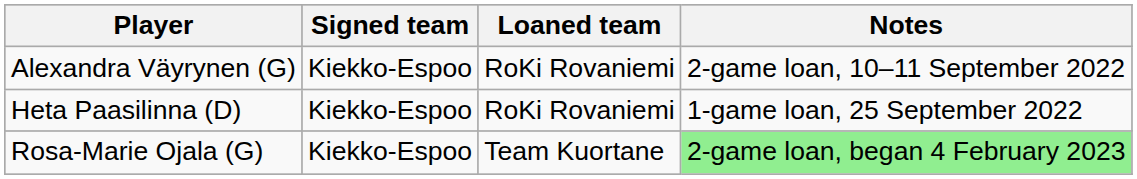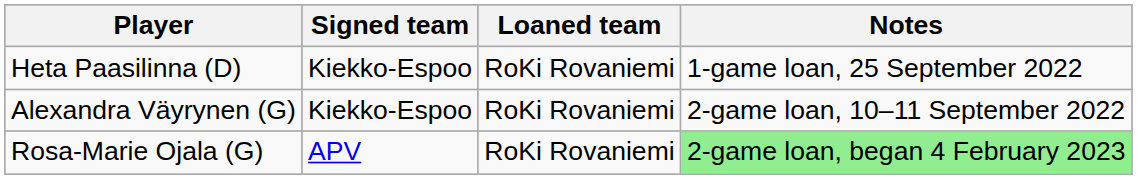 <table class="wikitable" width="" 85%">
 <tr>
 <th>Player</th>
 <th>Signed team</th>
 <th>Loaned team</th>
 <th>Notes</th>
 </tr>
 <tr>
+<td>Heta Paasilinna (D)</td>
+<td>Kiekko-Espoo</td>
+<td>RoKi Rovaniemi</td>
+<td>1-game loan, 25 September 2022</td>
+</tr>
+<tr>
 <td>Alexandra Väyrynen (G)</td>
 <td>Kiekko-Espoo</td>
 <td>RoKi Rovaniemi</td>
 <td>2-game loan, 10–11 September 2022</td>
 </tr>
 <tr>
-<td>Heta Paasilinna (D)</td>
-<td>Kiekko-Espoo</td>
+<td>Rosa-Marie Ojala (G)</td>
+<td><a href='#'>APV</a></td>
 <td>RoKi Rovaniemi</td>
-<td>1-game loan, 25 September 2022</td>
-</tr>
-<tr>
-<td>Rosa-Marie Ojala (G)</td>
-<td>Kiekko-Espoo</td>
-<td>Team Kuortane</td>
 <td style="background: lightgreen;">2-game loan, began 4 February 2023</td>
 </tr>
 </table>
